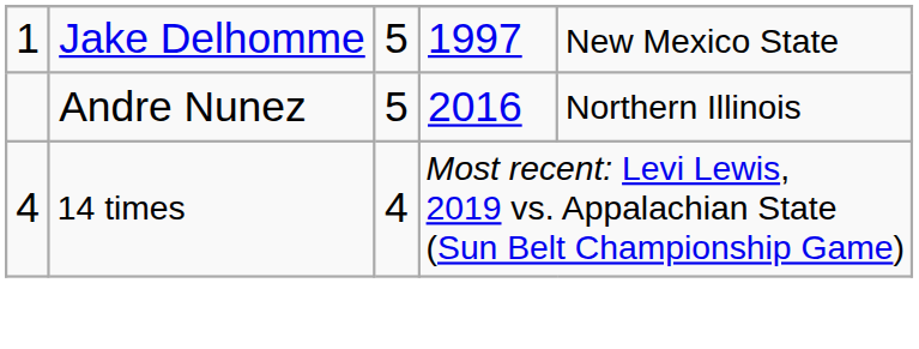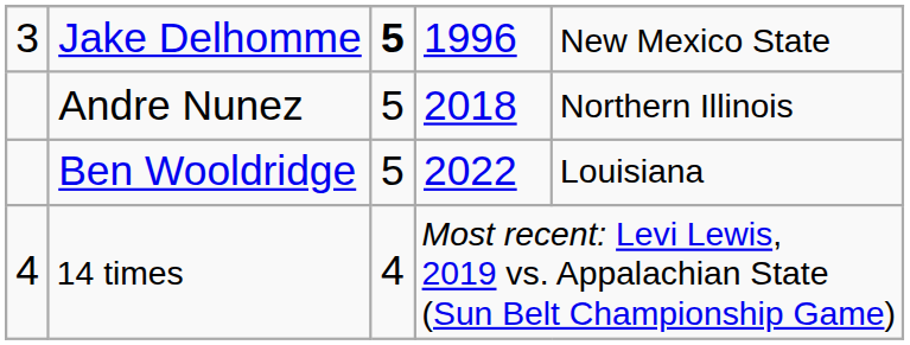 <table class="wikitable">
 <tr>
 </tr>
 <tr>
-<td>1</td>
+<td>3</td>
 <td><a href='#'>Jake Delhomme</a></td>
-<td>5</td>
-<td><a href='#'>1997</a></td>
+<td><strong>5</strong></td>
+<td><a href='#'>1996</a></td>
 <td style="font-size:80%;">New Mexico State</td>
 </tr>
 <tr>
 <td></td>
 <td>Andre Nunez</td>
 <td>5</td>
-<td><a href='#'>2016</a></td>
+<td><a href='#'>2018</a></td>
 <td style="font-size:80%;">Northern Illinois</td>
+</tr>
+<tr>
+<td></td>
+<td><a href='#'>Ben Wooldridge</a></td>
+<td>5</td>
+<td><a href='#'>2022</a></td>
+<td style="font-size:80%;">Louisiana</td>
 </tr>
 <tr>
 <td>4</td>
 <td style="font-size:80%;">14 times</td>
 <td>4</td>
 <td colspan=2 style="font-size:80%;"><em>Most recent:</em> <a href='#'>Levi Lewis</a>,<br><a href='#'>2019</a> vs. Appalachian State<br>(<a href='#'>Sun Belt Championship Game</a>)</td>
 </tr>
 </table>
